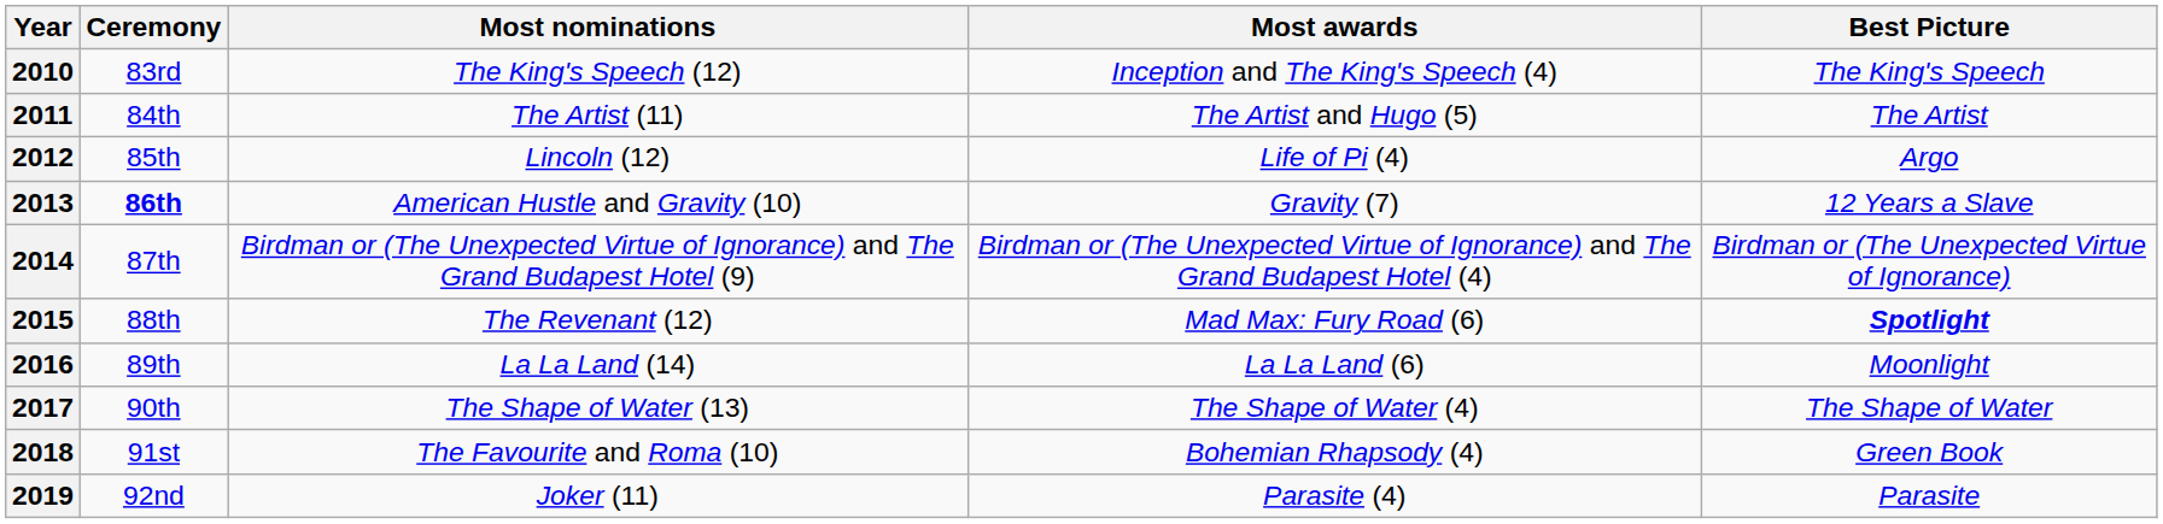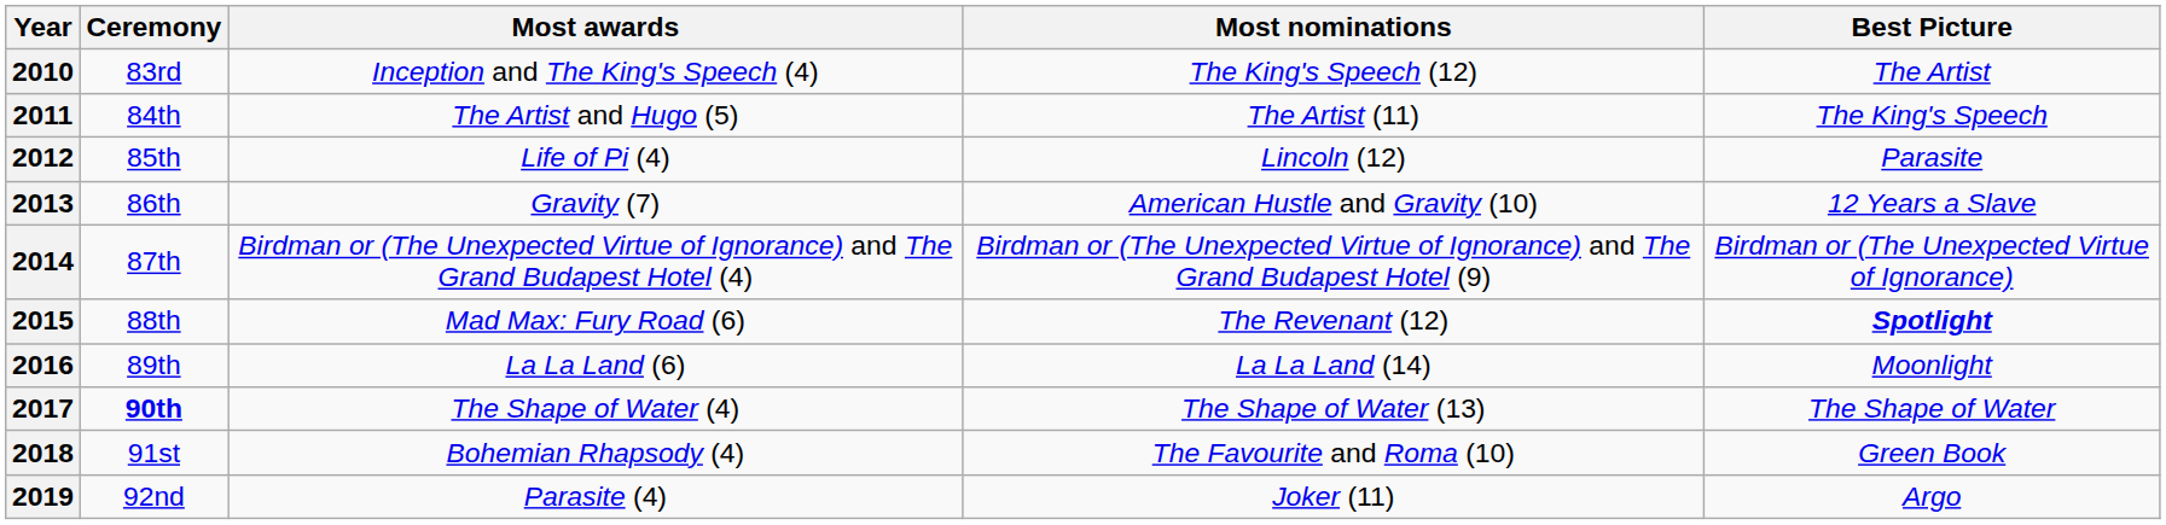 <table class="wikitable" style="text-align: center;">
 <tr>
 <th>Year</th>
 <th>Ceremony</th>
+<th>Most awards</th>
 <th>Most nominations</th>
-<th>Most awards</th>
 <th>Best Picture</th>
 </tr>
 <tr>
 <th>2010</th>
 <td><a href='#'>83rd</a></td>
+<td><em><a href='#'>Inception</a></em> and <em><a href='#'>The King's Speech</a></em> (4)</td>
 <td><em><a href='#'>The King's Speech</a></em> (12)</td>
-<td><em><a href='#'>Inception</a></em> and <em><a href='#'>The King's Speech</a></em> (4)</td>
-<td><em><a href='#'>The King's Speech</a></em></td>
+<td><em><a href='#'>The Artist</a></em></td>
 </tr>
 <tr>
 <th>2011</th>
 <td><a href='#'>84th</a></td>
+<td><em><a href='#'>The Artist</a></em> and <em><a href='#'>Hugo</a></em> (5)</td>
 <td><em><a href='#'>The Artist</a></em> (11)</td>
-<td><em><a href='#'>The Artist</a></em> and <em><a href='#'>Hugo</a></em> (5)</td>
-<td><em><a href='#'>The Artist</a></em></td>
+<td><em><a href='#'>The King's Speech</a></em></td>
 </tr>
 <tr>
 <th>2012</th>
 <td><a href='#'>85th</a></td>
+<td><em><a href='#'>Life of Pi</a></em> (4)</td>
 <td><em><a href='#'>Lincoln</a></em> (12)</td>
-<td><em><a href='#'>Life of Pi</a></em> (4)</td>
-<td><em><a href='#'>Argo</a></em></td>
+<td><em><a href='#'>Parasite</a></em></td>
 </tr>
 <tr>
 <th>2013</th>
-<td><strong><a href='#'>86th</a></strong></td>
+<td><a href='#'>86th</a></td>
+<td><em><a href='#'>Gravity</a></em> (7)</td>
 <td><em><a href='#'>American Hustle</a></em> and <em><a href='#'>Gravity</a></em> (10)</td>
-<td><em><a href='#'>Gravity</a></em> (7)</td>
 <td><em><a href='#'>12 Years a Slave</a></em></td>
 </tr>
 <tr>
 <th>2014</th>
 <td><a href='#'>87th</a></td>
+<td><em><a href='#'>Birdman or (The Unexpected Virtue of Ignorance)</a></em> and <em><a href='#'>The Grand Budapest Hotel</a></em> (4)</td>
 <td><em><a href='#'>Birdman or (The Unexpected Virtue of Ignorance)</a></em> and <em><a href='#'>The Grand Budapest Hotel</a></em> (9)</td>
-<td><em><a href='#'>Birdman or (The Unexpected Virtue of Ignorance)</a></em> and <em><a href='#'>The Grand Budapest Hotel</a></em> (4)</td>
 <td><em><a href='#'>Birdman or (The Unexpected Virtue of Ignorance)</a></em></td>
 </tr>
 <tr>
 <th>2015</th>
 <td><a href='#'>88th</a></td>
+<td><em><a href='#'>Mad Max: Fury Road</a></em> (6)</td>
 <td><em><a href='#'>The Revenant</a></em> (12)</td>
-<td><em><a href='#'>Mad Max: Fury Road</a></em> (6)</td>
 <td><strong><em><a href='#'>Spotlight</a></em></strong></td>
 </tr>
 <tr>
 <th>2016</th>
 <td><a href='#'>89th</a></td>
+<td><em><a href='#'>La La Land</a></em> (6)</td>
 <td><em><a href='#'>La La Land</a></em> (14)</td>
-<td><em><a href='#'>La La Land</a></em> (6)</td>
 <td><em><a href='#'>Moonlight</a></em></td>
 </tr>
 <tr>
 <th>2017</th>
-<td><a href='#'>90th</a></td>
+<td><strong><a href='#'>90th</a></strong></td>
+<td><em><a href='#'>The Shape of Water</a></em> (4)</td>
 <td><em><a href='#'>The Shape of Water</a></em> (13)</td>
-<td><em><a href='#'>The Shape of Water</a></em> (4)</td>
 <td><em><a href='#'>The Shape of Water</a></em></td>
 </tr>
 <tr>
 <th>2018</th>
 <td><a href='#'>91st</a></td>
+<td><em><a href='#'>Bohemian Rhapsody</a></em> (4)</td>
 <td><em><a href='#'>The Favourite</a></em> and <em><a href='#'>Roma</a></em> (10)</td>
-<td><em><a href='#'>Bohemian Rhapsody</a></em> (4)</td>
 <td><em><a href='#'>Green Book</a></em></td>
 </tr>
 <tr>
 <th>2019</th>
 <td><a href='#'>92nd</a></td>
+<td><em><a href='#'>Parasite</a></em> (4)</td>
 <td><em><a href='#'>Joker</a></em> (11)</td>
-<td><em><a href='#'>Parasite</a></em> (4)</td>
-<td><em><a href='#'>Parasite</a></em></td>
+<td><em><a href='#'>Argo</a></em></td>
 </tr>
 </table>
